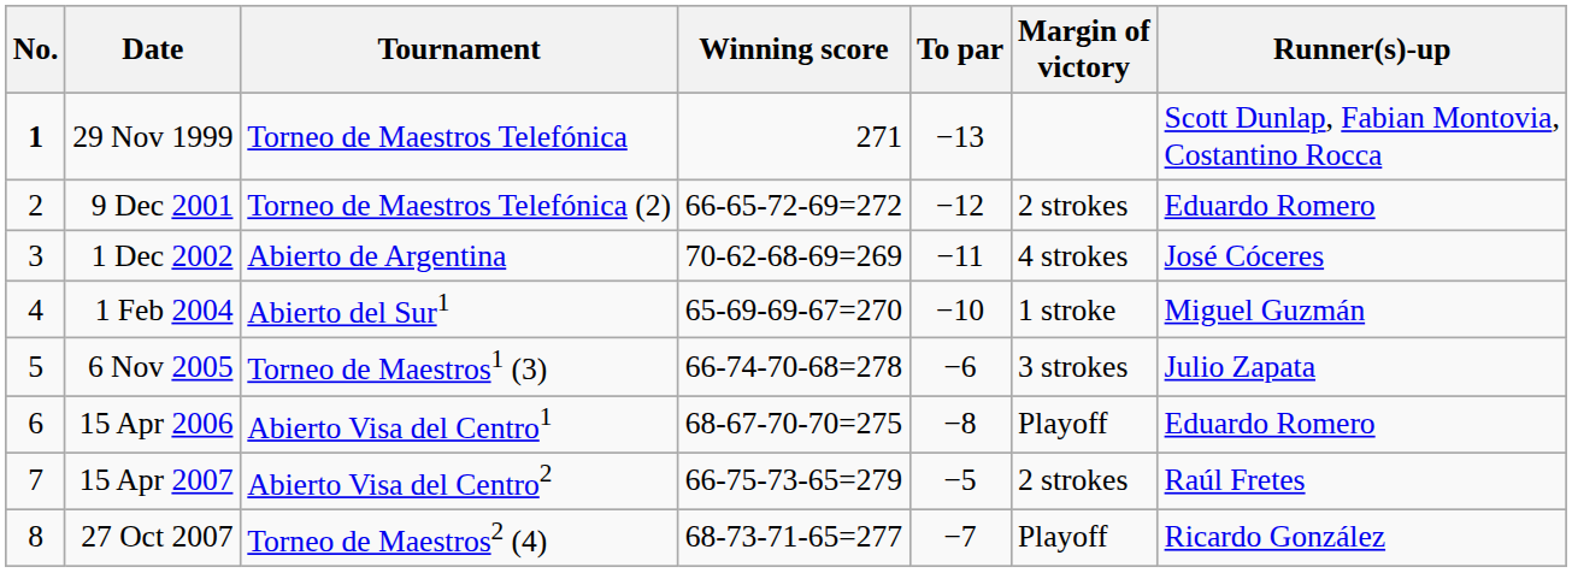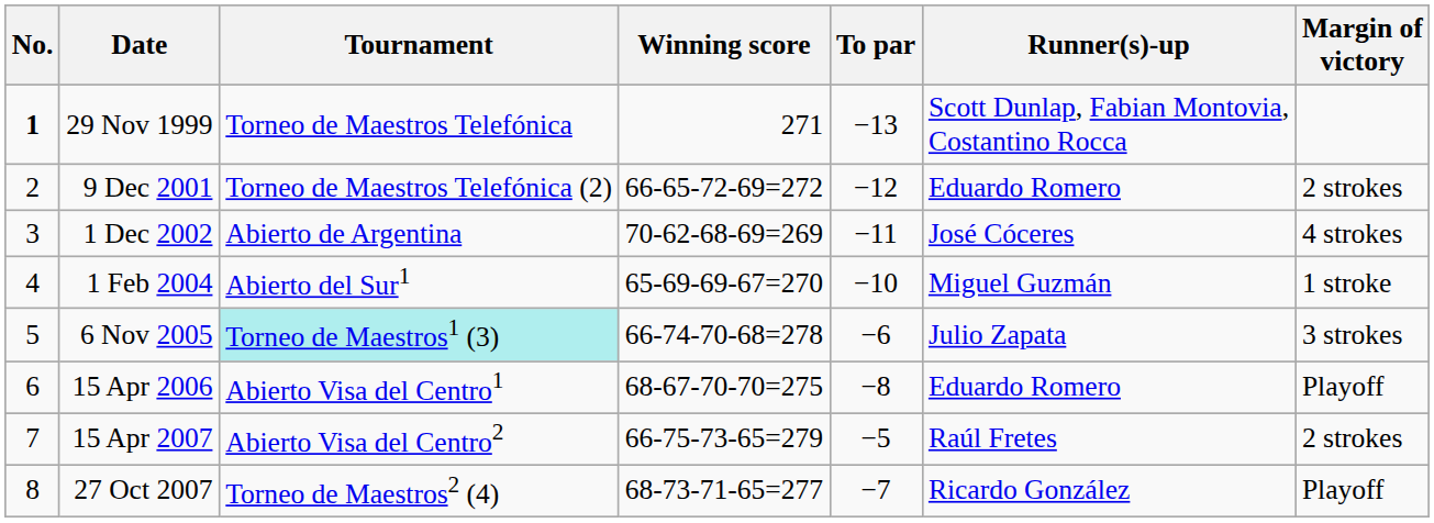 <table class="wikitable" style="font-size:95%;">
 <tr>
 <th>No.</th>
 <th>Date</th>
 <th>Tournament</th>
 <th>Winning score</th>
 <th>To par</th>
+<th>Runner(s)-up</th>
 <th>Margin of<br>victory</th>
-<th>Runner(s)-up</th>
 </tr>
 <tr>
 <td align=center><strong>1</strong></td>
 <td align=right>29 Nov 1999</td>
 <td><a href='#'>Torneo de Maestros Telefónica</a></td>
 <td align=right>271</td>
 <td align=center>−13</td>
+<td> <a href='#'>Scott Dunlap</a>,  <a href='#'>Fabian Montovia</a>,<br> <a href='#'>Costantino Rocca</a></td>
 <td></td>
-<td> <a href='#'>Scott Dunlap</a>,  <a href='#'>Fabian Montovia</a>,<br> <a href='#'>Costantino Rocca</a></td>
 </tr>
 <tr>
 <td align=center>2</td>
 <td align=right>9 Dec <a href='#'>2001</a></td>
 <td><a href='#'>Torneo de Maestros Telefónica</a> (2)</td>
 <td align=right>66-65-72-69=272</td>
 <td align=center>−12</td>
+<td> <a href='#'>Eduardo Romero</a></td>
 <td>2 strokes</td>
-<td> <a href='#'>Eduardo Romero</a></td>
 </tr>
 <tr>
 <td align=center>3</td>
 <td align=right>1 Dec <a href='#'>2002</a></td>
 <td><a href='#'>Abierto de Argentina</a></td>
 <td align=right>70-62-68-69=269</td>
 <td align=center>−11</td>
+<td> <a href='#'>José Cóceres</a></td>
 <td>4 strokes</td>
-<td> <a href='#'>José Cóceres</a></td>
 </tr>
 <tr>
 <td align=center>4</td>
 <td align=right>1 Feb <a href='#'>2004</a></td>
 <td><a href='#'>Abierto del Sur</a><sup>1</sup></td>
 <td align=right>65-69-69-67=270</td>
 <td align=center>−10</td>
+<td> <a href='#'>Miguel Guzmán</a></td>
 <td>1 stroke</td>
-<td> <a href='#'>Miguel Guzmán</a></td>
 </tr>
 <tr>
 <td align=center>5</td>
 <td align=right>6 Nov <a href='#'>2005</a></td>
-<td><a href='#'>Torneo de Maestros</a><sup>1</sup> (3)</td>
+<td style="background: paleturquoise;"><a href='#'>Torneo de Maestros</a><sup>1</sup> (3)</td>
 <td align=right>66-74-70-68=278</td>
 <td align=center>−6</td>
+<td> <a href='#'>Julio Zapata</a></td>
 <td>3 strokes</td>
-<td> <a href='#'>Julio Zapata</a></td>
 </tr>
 <tr>
 <td align=center>6</td>
 <td align=right>15 Apr <a href='#'>2006</a></td>
 <td><a href='#'>Abierto Visa del Centro</a><sup>1</sup></td>
 <td align=right>68-67-70-70=275</td>
 <td align=center>−8</td>
+<td> <a href='#'>Eduardo Romero</a></td>
 <td>Playoff</td>
-<td> <a href='#'>Eduardo Romero</a></td>
 </tr>
 <tr>
 <td align=center>7</td>
 <td align=right>15 Apr <a href='#'>2007</a></td>
 <td><a href='#'>Abierto Visa del Centro</a><sup>2</sup></td>
 <td align=right>66-75-73-65=279</td>
 <td align=center>−5</td>
+<td> <a href='#'>Raúl Fretes</a></td>
 <td>2 strokes</td>
-<td> <a href='#'>Raúl Fretes</a></td>
 </tr>
 <tr>
 <td align=center>8</td>
 <td align=right>27 Oct 2007</td>
 <td><a href='#'>Torneo de Maestros</a><sup>2</sup> (4)</td>
 <td align=right>68-73-71-65=277</td>
 <td align=center>−7</td>
+<td> <a href='#'>Ricardo González</a></td>
 <td>Playoff</td>
-<td> <a href='#'>Ricardo González</a></td>
 </tr>
 </table>
